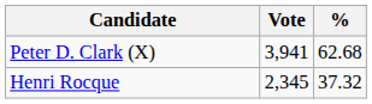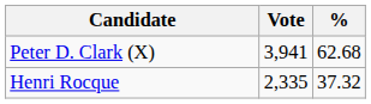 <table class="wikitable">
 <tr>
 <th bgcolor="#DDDDFF" width="200px">Candidate</th>
 <th bgcolor="#DDDDFF">Vote</th>
 <th bgcolor="#DDDDFF">%</th>
 </tr>
 <tr>
 <td><a href='#'>Peter D. Clark</a> (X)</td>
 <td>3,941</td>
 <td>62.68</td>
 </tr>
 <tr>
 <td><a href='#'>Henri Rocque</a></td>
-<td>2,345</td>
+<td>2,335</td>
 <td>37.32</td>
 </tr>
 </table>
